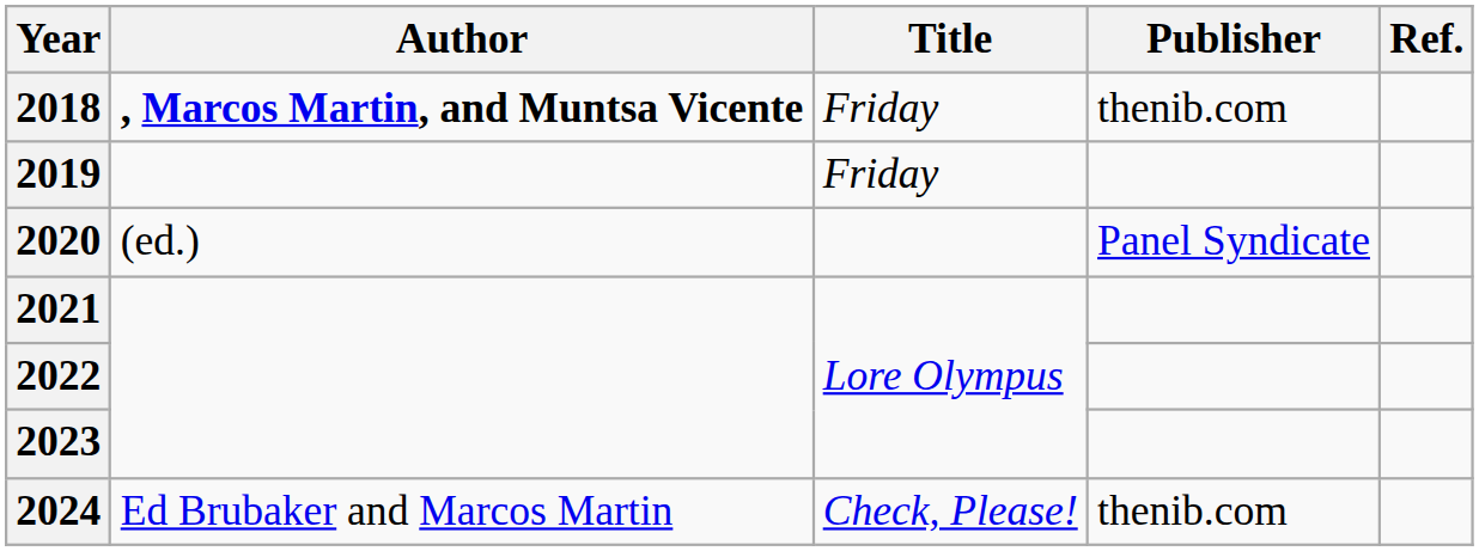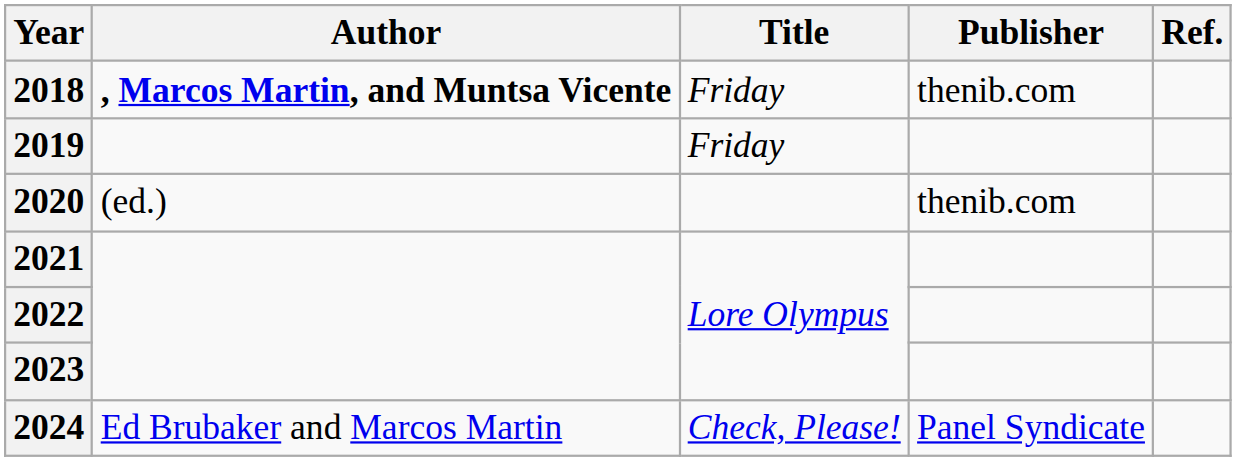 <table class="wikitable sortable mw-collapsible">
 <tr>
 <th>Year</th>
 <th>Author</th>
 <th>Title</th>
 <th>Publisher</th>
 <th>Ref.</th>
 </tr>
 <tr>
 <th>2018</th>
 <td><strong>, <a href='#'>Marcos Martin</a>, and Muntsa Vicente</strong></td>
 <td><em>Friday</em></td>
 <td>thenib.com</td>
 <td></td>
 </tr>
 <tr>
 <th>2019</th>
 <td></td>
 <td><em>Friday</em></td>
 <td></td>
 <td></td>
 </tr>
 <tr>
 <th>2020</th>
 <td> (ed.)</td>
 <td><em></em></td>
-<td><a href='#'>Panel Syndicate</a></td>
+<td>thenib.com</td>
 <td></td>
 </tr>
 <tr>
 <th>2021</th>
 <td rowspan="3"></td>
 <td rowspan="3"><em><a href='#'>Lore Olympus</a></em></td>
 <td></td>
 <td></td>
 </tr>
 <tr>
 <th>2022</th>
 <td></td>
 <td></td>
 </tr>
 <tr>
 <th>2023</th>
 <td></td>
 <td></td>
 </tr>
 <tr>
 <th>2024</th>
 <td><a href='#'>Ed Brubaker</a> and <a href='#'>Marcos Martin</a></td>
 <td><em><a href='#'>Check, Please!</a></em></td>
-<td>thenib.com</td>
+<td><a href='#'>Panel Syndicate</a></td>
 <td></td>
 </tr>
 </table>
